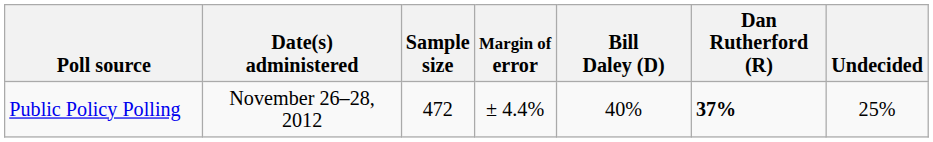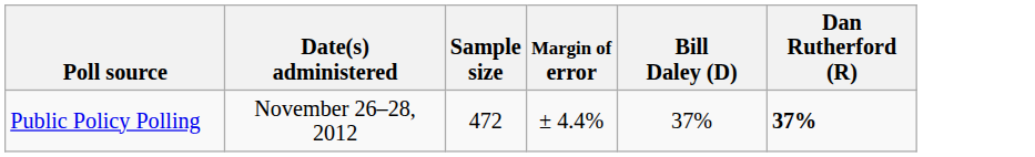 <table class="wikitable">
 <tr valign= bottom>
 <th style="width:150px;">Poll source</th>
 <th style="width:150px;">Date(s)<br>administered</th>
 <th class=small>Sample<br>size</th>
 <th><small>Margin of</small><br>error</th>
 <th style="width:100px;">Bill<br>Daley (D)</th>
 <th style="width:100px;">Dan<br>Rutherford (R)</th>
-<th style="width:40px;">Undecided</th>
 </tr>
 <tr>
 <td><a href='#'>Public Policy Polling</a></td>
 <td align=center>November 26–28, 2012</td>
 <td align=center>472</td>
 <td align=center>± 4.4%</td>
-<td align=center>40%</td>
+<td align=center>37%</td>
 <td><strong>37%</strong></td>
-<td align=center>25%</td>
 </tr>
 </table>
